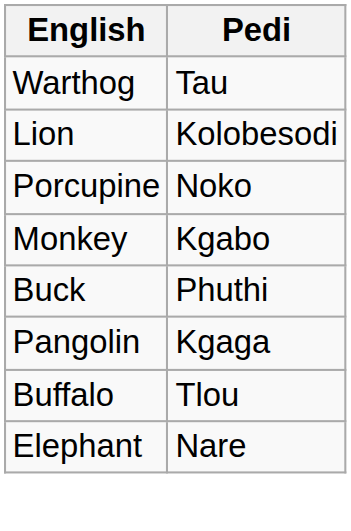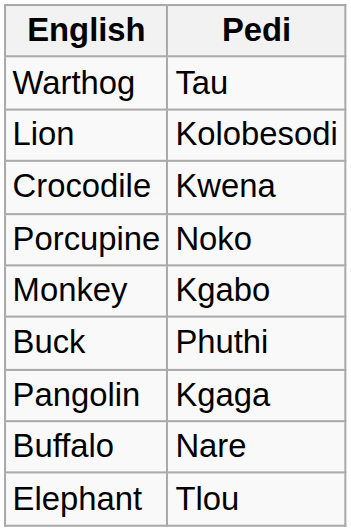 <table class="wikitable">
 <tr>
 <th>English</th>
 <th>Pedi</th>
 </tr>
 <tr>
 <td>Warthog</td>
 <td>Tau</td>
 </tr>
 <tr>
 <td>Lion</td>
 <td>Kolobesodi</td>
+</tr>
+<tr>
+<td>Crocodile</td>
+<td>Kwena</td>
 </tr>
 <tr>
 <td>Porcupine</td>
 <td>Noko</td>
 </tr>
 <tr>
 <td>Monkey</td>
 <td>Kgabo</td>
 </tr>
 <tr>
 <td>Buck</td>
 <td>Phuthi</td>
 </tr>
 <tr>
 <td>Pangolin</td>
 <td>Kgaga</td>
 </tr>
 <tr>
 <td>Buffalo</td>
-<td>Tlou</td>
+<td>Nare</td>
 </tr>
 <tr>
 <td>Elephant</td>
-<td>Nare</td>
+<td>Tlou</td>
 </tr>
 </table>
